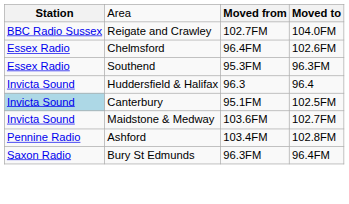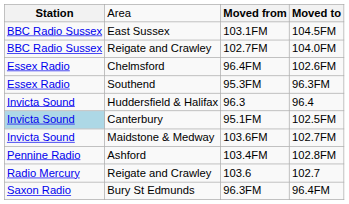 <table class="wikitable">
 <tr>
 <th>Station</th>
 <td>Area</td>
 <th>Moved from</th>
 <th>Moved to</th>
+</tr>
+<tr>
+<td><a href='#'>BBC Radio Sussex</a></td>
+<td>East Sussex</td>
+<td>103.1FM</td>
+<td>104.5FM</td>
 </tr>
 <tr>
 <td><a href='#'>BBC Radio Sussex</a></td>
 <td>Reigate and Crawley</td>
 <td>102.7FM</td>
 <td>104.0FM</td>
 </tr>
 <tr>
 <td><a href='#'>Essex Radio</a></td>
 <td>Chelmsford</td>
 <td>96.4FM</td>
 <td>102.6FM</td>
 </tr>
 <tr>
 <td><a href='#'>Essex Radio</a></td>
 <td>Southend</td>
 <td>95.3FM</td>
 <td>96.3FM</td>
 </tr>
 <tr>
 <td><a href='#'>Invicta Sound</a></td>
 <td>Huddersfield & Halifax</td>
 <td>96.3</td>
 <td>96.4</td>
 </tr>
 <tr>
 <td style="background: lightblue;"><a href='#'>Invicta Sound</a></td>
 <td>Canterbury</td>
 <td>95.1FM</td>
 <td>102.5FM</td>
 </tr>
 <tr>
 <td><a href='#'>Invicta Sound</a></td>
 <td>Maidstone & Medway</td>
 <td>103.6FM</td>
 <td>102.7FM</td>
 </tr>
 <tr>
 <td><a href='#'>Pennine Radio</a></td>
 <td>Ashford</td>
 <td>103.4FM</td>
 <td>102.8FM</td>
 </tr>
 <tr>
+<td><a href='#'>Radio Mercury</a></td>
+<td>Reigate and Crawley</td>
+<td>103.6</td>
+<td>102.7</td>
+</tr>
+<tr>
 <td><a href='#'>Saxon Radio</a></td>
 <td>Bury St Edmunds</td>
 <td>96.3FM</td>
 <td>96.4FM</td>
 </tr>
 </table>
